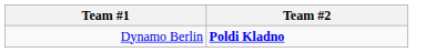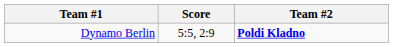 <table class="wikitable" style="text-align: center;">
 <tr>
 <th width=22%>Team #1</th>
+<th width=11%>Score</th>
 <th width=22%>Team #2</th>
 </tr>
 <tr>
 <td style="text-align: right;"><a href='#'>Dynamo Berlin</a> </td>
+<td>5:5, 2:9</td>
 <td style="text-align: left;"> <strong><a href='#'>Poldi Kladno</a></strong></td>
 </tr>
 </table>
